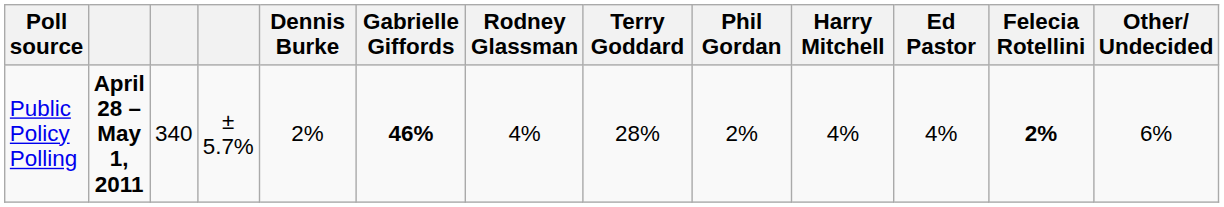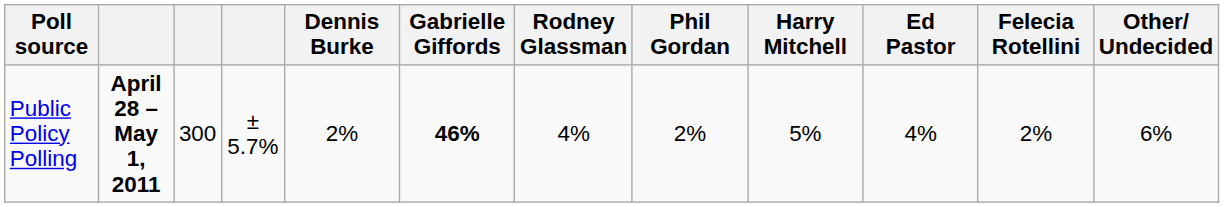 <table class="wikitable" style="text-align:center">
 <tr valign= bottom>
 <th>Poll source</th>
 <th></th>
 <th></th>
 <th></th>
 <th style="width:75px;">Dennis<br>Burke</th>
 <th style="width:75px;">Gabrielle<br>Giffords</th>
 <th style="width:75px;">Rodney<br>Glassman</th>
-<th style="width:75px;">Terry<br>Goddard</th>
 <th style="width:75px;">Phil<br>Gordan</th>
 <th style="width:75px;">Harry<br>Mitchell</th>
 <th style="width:75px;">Ed<br>Pastor</th>
 <th style="width:75px;">Felecia<br>Rotellini</th>
 <th>Other/<br>Undecided</th>
 </tr>
 <tr>
 <td align=left><a href='#'>Public Policy Polling</a></td>
 <td><strong>April 28 – May 1, 2011</strong></td>
-<td>340</td>
+<td>300</td>
 <td>± 5.7%</td>
 <td>2%</td>
 <td><strong>46%</strong></td>
 <td>4%</td>
-<td>28%</td>
 <td>2%</td>
+<td>5%</td>
 <td>4%</td>
-<td>4%</td>
-<td><strong>2%</strong></td>
+<td>2%</td>
 <td>6%</td>
 </tr>
 </table>
